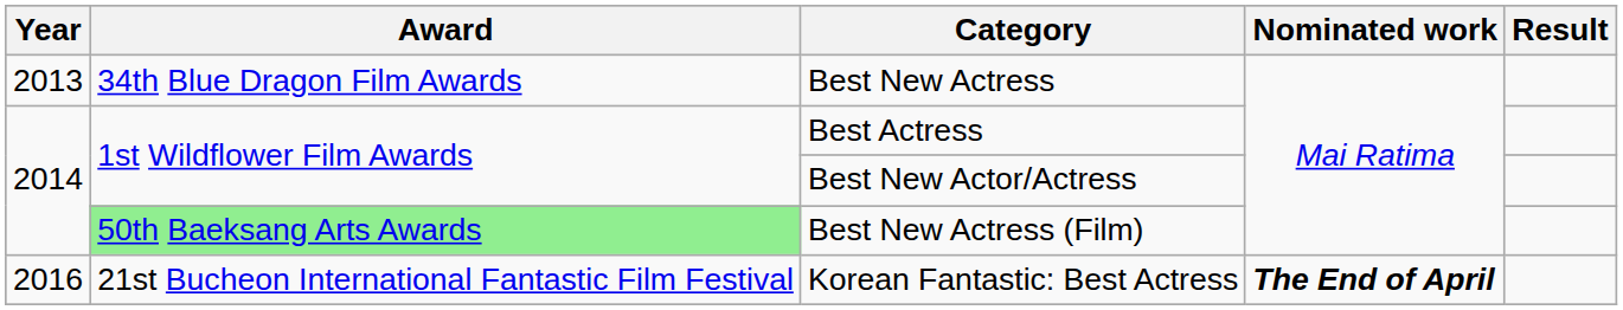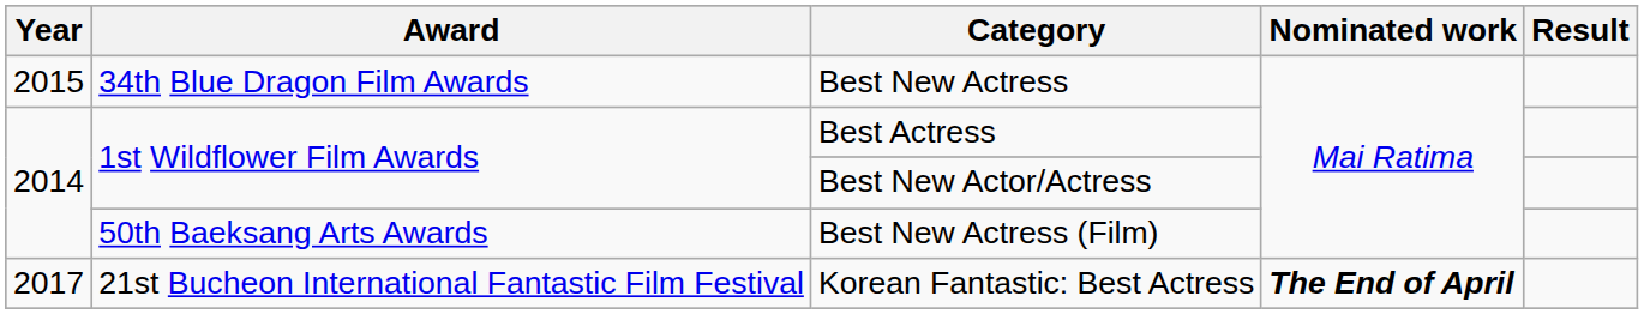 <table class="wikitable sortable">
 <tr>
 <th>Year</th>
 <th>Award</th>
 <th>Category</th>
 <th>Nominated work</th>
 <th>Result</th>
 </tr>
 <tr>
-<td>2013</td>
+<td>2015</td>
 <td><a href='#'>34th</a> <a href='#'>Blue Dragon Film Awards</a></td>
 <td>Best New Actress</td>
 <td rowspan=4 style="text-align:center;"><em><a href='#'>Mai Ratima</a></em></td>
 <td></td>
 </tr>
 <tr>
 <td rowspan=3>2014</td>
 <td rowspan=2><a href='#'>1st</a> <a href='#'>Wildflower Film Awards</a></td>
 <td>Best Actress</td>
 <td></td>
 </tr>
 <tr>
 <td>Best New Actor/Actress</td>
 <td></td>
 </tr>
 <tr>
-<td style="background: lightgreen;"><a href='#'>50th</a> <a href='#'>Baeksang Arts Awards</a></td>
+<td><a href='#'>50th</a> <a href='#'>Baeksang Arts Awards</a></td>
 <td>Best New Actress (Film)</td>
 <td></td>
 </tr>
 <tr>
-<td>2016</td>
+<td>2017</td>
 <td>21st <a href='#'>Bucheon International Fantastic Film Festival</a></td>
 <td>Korean Fantastic: Best Actress</td>
 <td><strong><em>The End of April</em></strong></td>
 <td></td>
 </tr>
 </table>
